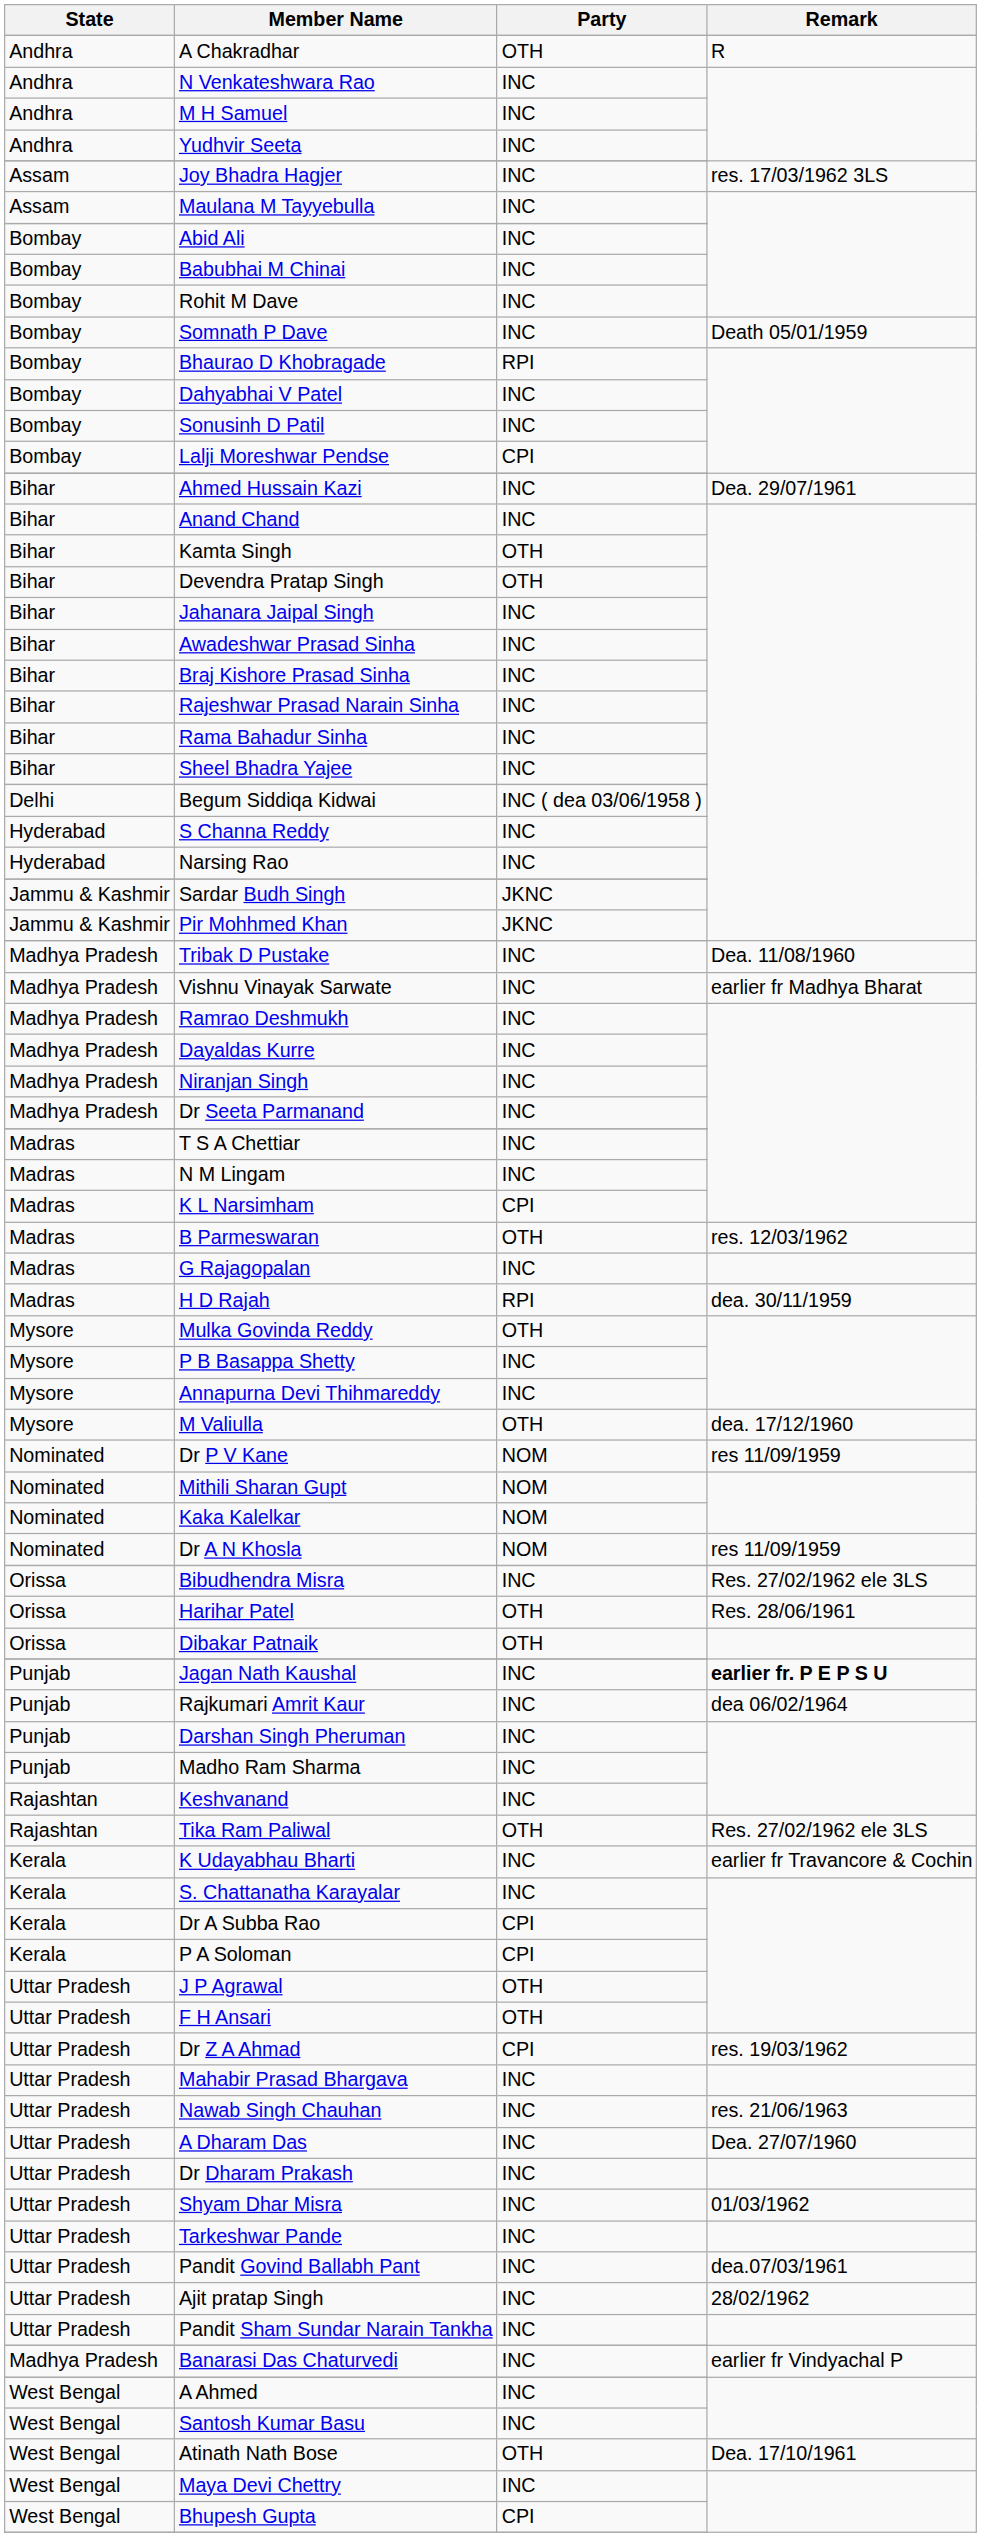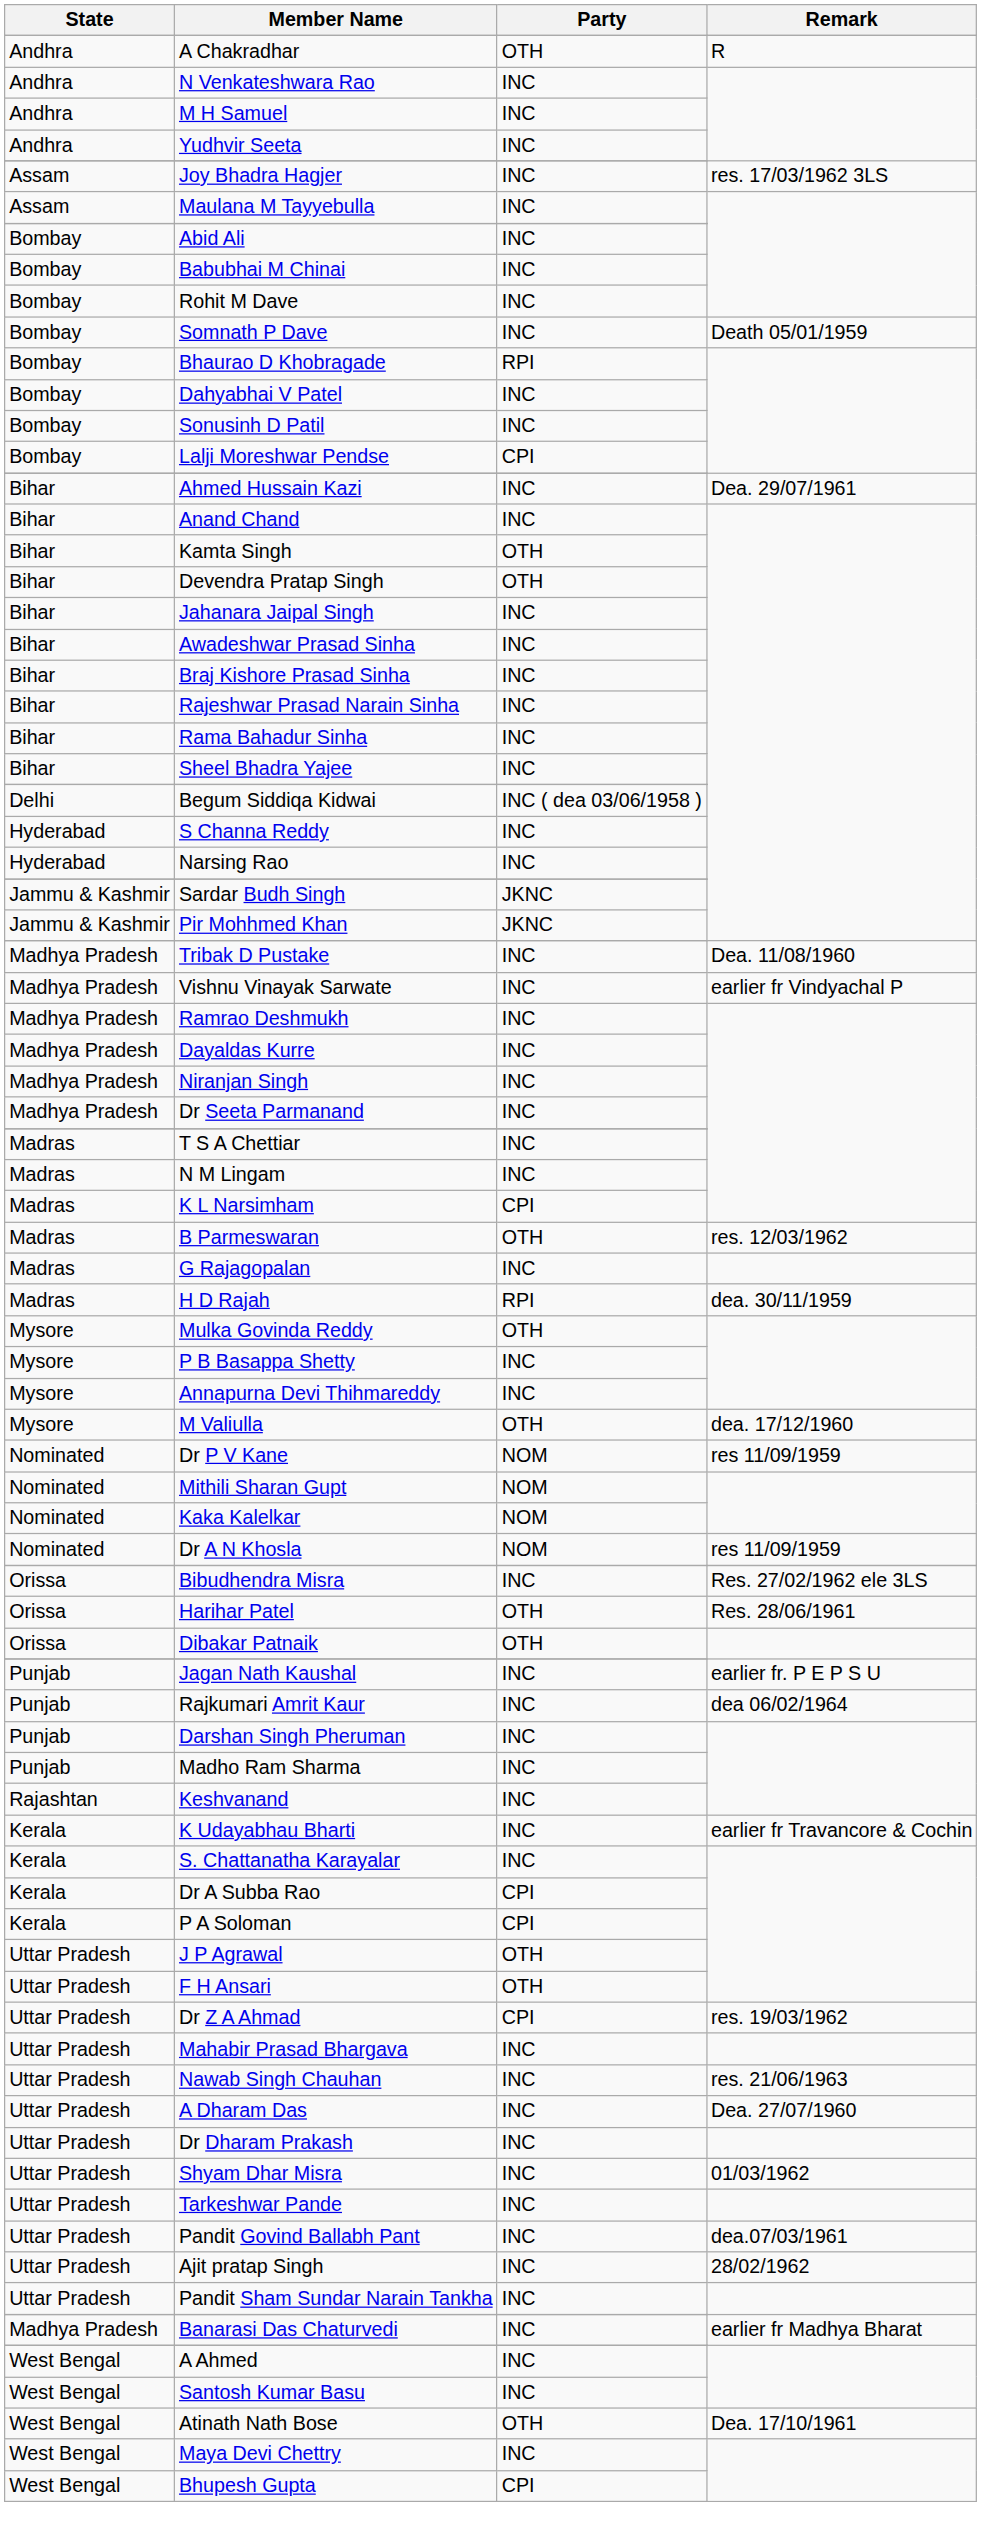 <table class="wikitable sortable">
 <tr>
 <th>State</th>
 <th>Member Name</th>
 <th>Party</th>
 <th>Remark</th>
 </tr>
 <tr>
 </tr>
 <tr>
 <td>Andhra</td>
 <td>A Chakradhar</td>
 <td>OTH</td>
 <td>R</td>
 </tr>
 <tr>
 <td>Andhra</td>
 <td><a href='#'>N Venkateshwara Rao</a></td>
 <td>INC</td>
 </tr>
 <tr>
 <td>Andhra</td>
 <td><a href='#'>M H Samuel</a></td>
 <td>INC</td>
 </tr>
 <tr>
 <td>Andhra</td>
 <td><a href='#'>Yudhvir Seeta</a></td>
 <td>INC</td>
 </tr>
 <tr>
 </tr>
 <tr>
 <td>Assam</td>
 <td><a href='#'>Joy Bhadra Hagjer</a></td>
 <td>INC</td>
 <td>res. 17/03/1962 3LS</td>
 </tr>
 <tr>
 <td>Assam</td>
 <td><a href='#'>Maulana M Tayyebulla</a></td>
 <td>INC</td>
 </tr>
 <tr>
 </tr>
 <tr>
 <td>Bombay</td>
 <td><a href='#'>Abid Ali</a></td>
 <td>INC</td>
 </tr>
 <tr>
 <td>Bombay</td>
 <td><a href='#'>Babubhai M Chinai</a></td>
 <td>INC</td>
 </tr>
 <tr>
 <td>Bombay</td>
 <td>Rohit M Dave</td>
 <td>INC</td>
 </tr>
 <tr>
 <td>Bombay</td>
 <td><a href='#'>Somnath P Dave</a></td>
 <td>INC</td>
 <td>Death 05/01/1959</td>
 </tr>
 <tr>
 <td>Bombay</td>
 <td><a href='#'>Bhaurao D Khobragade</a></td>
 <td>RPI</td>
 </tr>
 <tr>
 <td>Bombay</td>
 <td><a href='#'>Dahyabhai V Patel</a></td>
 <td>INC</td>
 </tr>
 <tr>
 <td>Bombay</td>
 <td><a href='#'>Sonusinh D Patil</a></td>
 <td>INC</td>
 </tr>
 <tr>
 <td>Bombay</td>
 <td><a href='#'>Lalji Moreshwar Pendse</a></td>
 <td>CPI</td>
 </tr>
 <tr>
 </tr>
 <tr>
 <td>Bihar</td>
 <td><a href='#'>Ahmed Hussain Kazi</a></td>
 <td>INC</td>
 <td>Dea. 29/07/1961</td>
 </tr>
 <tr>
 <td>Bihar</td>
 <td><a href='#'>Anand Chand</a></td>
 <td>INC</td>
 </tr>
 <tr>
 <td>Bihar</td>
 <td>Kamta Singh</td>
 <td>OTH</td>
 </tr>
 <tr>
 <td>Bihar</td>
 <td>Devendra Pratap Singh</td>
 <td>OTH</td>
 </tr>
 <tr>
 <td>Bihar</td>
 <td><a href='#'>Jahanara Jaipal Singh</a></td>
 <td>INC</td>
 </tr>
 <tr>
 <td>Bihar</td>
 <td><a href='#'>Awadeshwar Prasad Sinha</a></td>
 <td>INC</td>
 </tr>
 <tr>
 <td>Bihar</td>
 <td><a href='#'>Braj Kishore Prasad Sinha</a></td>
 <td>INC</td>
 </tr>
 <tr>
 <td>Bihar</td>
 <td><a href='#'>Rajeshwar Prasad Narain Sinha</a></td>
 <td>INC</td>
 </tr>
 <tr>
 <td>Bihar</td>
 <td><a href='#'>Rama Bahadur Sinha</a></td>
 <td>INC</td>
 </tr>
 <tr>
 <td>Bihar</td>
 <td><a href='#'>Sheel Bhadra Yajee</a></td>
 <td>INC</td>
 </tr>
 <tr>
 </tr>
 <tr>
 <td>Delhi</td>
 <td>Begum Siddiqa Kidwai</td>
 <td>INC ( dea 03/06/1958 )</td>
 </tr>
 <tr>
 <td>Hyderabad</td>
 <td><a href='#'>S Channa Reddy</a></td>
 <td>INC</td>
 </tr>
 <tr>
 <td>Hyderabad</td>
 <td>Narsing Rao</td>
 <td>INC</td>
 </tr>
 <tr>
 </tr>
 <tr>
 <td>Jammu & Kashmir</td>
 <td>Sardar <a href='#'>Budh Singh</a></td>
 <td>JKNC</td>
 </tr>
 <tr>
 <td>Jammu & Kashmir</td>
 <td><a href='#'>Pir Mohhmed Khan</a></td>
 <td>JKNC</td>
 </tr>
 <tr>
 </tr>
 <tr>
 <td>Madhya Pradesh</td>
 <td><a href='#'>Tribak D Pustake</a></td>
 <td>INC</td>
 <td>Dea. 11/08/1960</td>
 </tr>
 <tr>
 <td>Madhya Pradesh</td>
 <td>Vishnu Vinayak Sarwate</td>
 <td>INC</td>
-<td>earlier fr Madhya Bharat</td>
+<td>earlier fr Vindyachal P</td>
 </tr>
 <tr>
 <td>Madhya Pradesh</td>
 <td><a href='#'>Ramrao Deshmukh</a></td>
 <td>INC</td>
 </tr>
 <tr>
 <td>Madhya Pradesh</td>
 <td><a href='#'>Dayaldas Kurre</a></td>
 <td>INC</td>
 </tr>
 <tr>
 <td>Madhya Pradesh</td>
 <td><a href='#'>Niranjan Singh</a></td>
 <td>INC</td>
 </tr>
 <tr>
 <td>Madhya Pradesh</td>
 <td>Dr <a href='#'>Seeta Parmanand</a></td>
 <td>INC</td>
 </tr>
 <tr>
 </tr>
 <tr>
 <td>Madras</td>
 <td>T S A Chettiar</td>
 <td>INC</td>
 </tr>
 <tr>
 <td>Madras</td>
 <td>N M Lingam</td>
 <td>INC</td>
 </tr>
 <tr>
 <td>Madras</td>
 <td><a href='#'>K L Narsimham</a></td>
 <td>CPI</td>
 </tr>
 <tr>
 <td>Madras</td>
 <td><a href='#'>B Parmeswaran</a></td>
 <td>OTH</td>
 <td>res. 12/03/1962</td>
 </tr>
 <tr>
 <td>Madras</td>
 <td><a href='#'>G Rajagopalan</a></td>
 <td>INC</td>
 </tr>
 <tr>
 <td>Madras</td>
 <td><a href='#'>H D Rajah</a></td>
 <td>RPI</td>
 <td>dea. 30/11/1959</td>
 </tr>
 <tr>
 <td>Mysore</td>
 <td><a href='#'>Mulka Govinda Reddy</a></td>
 <td>OTH</td>
 </tr>
 <tr>
 <td>Mysore</td>
 <td><a href='#'>P B Basappa Shetty</a></td>
 <td>INC</td>
 </tr>
 <tr>
 <td>Mysore</td>
 <td><a href='#'>Annapurna Devi Thihmareddy </a></td>
 <td>INC</td>
 </tr>
 <tr>
 <td>Mysore</td>
 <td><a href='#'>M Valiulla</a></td>
 <td>OTH</td>
 <td>dea. 17/12/1960</td>
 </tr>
 <tr>
 <td>Nominated</td>
 <td>Dr <a href='#'>P V Kane</a></td>
 <td>NOM</td>
 <td>res 11/09/1959</td>
 </tr>
 <tr>
 <td>Nominated</td>
 <td><a href='#'>Mithili Sharan Gupt</a></td>
 <td>NOM</td>
 </tr>
 <tr>
 <td>Nominated</td>
 <td><a href='#'>Kaka Kalelkar</a></td>
 <td>NOM</td>
 </tr>
 <tr>
 <td>Nominated</td>
 <td>Dr <a href='#'>A N Khosla</a></td>
 <td>NOM</td>
 <td>res 11/09/1959</td>
 </tr>
 <tr>
 </tr>
 <tr>
 <td>Orissa</td>
 <td><a href='#'>Bibudhendra Misra</a></td>
 <td>INC</td>
 <td>Res. 27/02/1962 ele 3LS</td>
 </tr>
 <tr>
 <td>Orissa</td>
 <td><a href='#'>Harihar Patel</a></td>
 <td>OTH</td>
 <td>Res. 28/06/1961</td>
 </tr>
 <tr>
 <td>Orissa</td>
 <td><a href='#'>Dibakar Patnaik</a></td>
 <td>OTH</td>
 </tr>
 <tr>
 </tr>
 <tr>
 <td>Punjab</td>
 <td><a href='#'>Jagan Nath Kaushal</a></td>
 <td>INC</td>
-<td><strong>earlier fr. P E P S U</strong></td>
+<td>earlier fr. P E P S U</td>
 </tr>
 <tr>
 <td>Punjab</td>
 <td>Rajkumari <a href='#'>Amrit Kaur</a></td>
 <td>INC</td>
 <td>dea 06/02/1964</td>
 </tr>
 <tr>
 <td>Punjab</td>
 <td><a href='#'>Darshan Singh Pheruman</a></td>
 <td>INC</td>
 </tr>
 <tr>
 <td>Punjab</td>
 <td>Madho Ram Sharma</td>
 <td>INC</td>
 </tr>
 <tr>
 <td>Rajashtan</td>
 <td><a href='#'>Keshvanand</a></td>
 <td>INC</td>
-</tr>
-<tr>
-<td>Rajashtan</td>
-<td><a href='#'>Tika Ram Paliwal</a></td>
-<td>OTH</td>
-<td>Res. 27/02/1962 ele 3LS</td>
 </tr>
 <tr>
 <td>Kerala</td>
 <td><a href='#'>K Udayabhau Bharti </a></td>
 <td>INC</td>
 <td>earlier fr Travancore & Cochin</td>
 </tr>
 <tr>
 <td>Kerala</td>
 <td><a href='#'>S. Chattanatha Karayalar</a></td>
 <td>INC</td>
 </tr>
 <tr>
 <td>Kerala</td>
 <td>Dr A Subba Rao</td>
 <td>CPI</td>
 </tr>
 <tr>
 <td>Kerala</td>
 <td>P A Soloman</td>
 <td>CPI</td>
 </tr>
 <tr>
 <td>Uttar Pradesh</td>
 <td><a href='#'>J P Agrawal</a></td>
 <td>OTH</td>
 </tr>
 <tr>
 <td>Uttar Pradesh</td>
 <td><a href='#'>F H Ansari</a></td>
 <td>OTH</td>
 </tr>
 <tr>
 <td>Uttar Pradesh</td>
 <td>Dr <a href='#'>Z A Ahmad </a></td>
 <td>CPI</td>
 <td>res. 19/03/1962</td>
 </tr>
 <tr>
 <td>Uttar Pradesh</td>
 <td><a href='#'>Mahabir Prasad Bhargava</a></td>
 <td>INC</td>
 </tr>
 <tr>
 <td>Uttar Pradesh</td>
 <td><a href='#'>Nawab Singh Chauhan</a></td>
 <td>INC</td>
 <td>res. 21/06/1963</td>
 </tr>
 <tr>
 <td>Uttar Pradesh</td>
 <td><a href='#'>A Dharam Das</a></td>
 <td>INC</td>
 <td>Dea. 27/07/1960</td>
 </tr>
 <tr>
 <td>Uttar Pradesh</td>
 <td>Dr <a href='#'>Dharam Prakash</a></td>
 <td>INC</td>
 </tr>
 <tr>
 <td>Uttar Pradesh</td>
 <td><a href='#'>Shyam Dhar Misra</a></td>
 <td>INC</td>
 <td>01/03/1962</td>
 </tr>
 <tr>
 <td>Uttar Pradesh</td>
 <td><a href='#'>Tarkeshwar Pande</a></td>
 <td>INC</td>
 </tr>
 <tr>
 <td>Uttar Pradesh</td>
 <td>Pandit <a href='#'>Govind Ballabh Pant</a></td>
 <td>INC</td>
 <td>dea.07/03/1961</td>
 </tr>
 <tr>
 <td>Uttar Pradesh</td>
 <td>Ajit pratap Singh</td>
 <td>INC</td>
 <td>28/02/1962</td>
 </tr>
 <tr>
 <td>Uttar Pradesh</td>
 <td>Pandit <a href='#'>Sham Sundar Narain Tankha</a></td>
 <td>INC</td>
 </tr>
 <tr>
 </tr>
 <tr>
 <td>Madhya Pradesh</td>
 <td><a href='#'>Banarasi Das Chaturvedi</a></td>
 <td>INC</td>
-<td>earlier fr Vindyachal P</td>
+<td>earlier fr Madhya Bharat</td>
 </tr>
 <tr>
 </tr>
 <tr>
 <td>West Bengal</td>
 <td>A Ahmed</td>
 <td>INC</td>
 </tr>
 <tr>
 <td>West Bengal</td>
 <td><a href='#'>Santosh Kumar Basu</a></td>
 <td>INC</td>
 </tr>
 <tr>
 <td>West Bengal</td>
 <td>Atinath Nath Bose</td>
 <td>OTH</td>
 <td>Dea. 17/10/1961</td>
 </tr>
 <tr>
 <td>West Bengal</td>
 <td><a href='#'>Maya Devi Chettry</a></td>
 <td>INC</td>
 </tr>
 <tr>
 <td>West Bengal</td>
 <td><a href='#'>Bhupesh Gupta</a></td>
 <td>CPI</td>
 </tr>
 <tr>
 </tr>
 </table>
